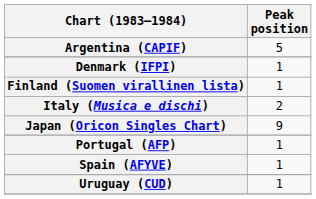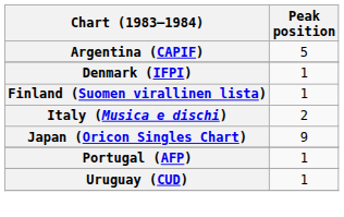 <table class="wikitable sortable plainrowheaders" style="text-align:center">
 <tr>
 <th scope="col">Chart (1983–1984)</th>
 <th scope="col">Peak<br>position</th>
 </tr>
 <tr>
 <th scope="row">Argentina (<a href='#'>CAPIF</a>)</th>
 <td>5</td>
 </tr>
 <tr>
 </tr>
 <tr>
 </tr>
 <tr>
 <th scope="row">Denmark (<a href='#'>IFPI</a>)</th>
 <td>1</td>
 </tr>
 <tr>
 <th scope="row">Finland (<a href='#'>Suomen virallinen lista</a>)</th>
 <td>1</td>
 </tr>
 <tr>
 <th scope="row">Italy (<em><a href='#'>Musica e dischi</a></em>)</th>
 <td>2</td>
 </tr>
 <tr>
 <th scope="row">Japan (<a href='#'>Oricon Singles Chart</a>)</th>
 <td>9</td>
 </tr>
 <tr>
 </tr>
 <tr>
 </tr>
 <tr>
 <th scope="row">Portugal (<a href='#'>AFP</a>)</th>
 <td>1</td>
 </tr>
 <tr>
-<th scope="row">Spain (<a href='#'>AFYVE</a>)</th>
-<td>1</td>
-</tr>
-<tr>
 </tr>
 <tr>
 <th scope="row">Uruguay (<a href='#'>CUD</a>)</th>
 <td>1</td>
 </tr>
 <tr>
 </tr>
 <tr>
 </tr>
 </table>
